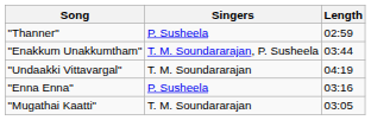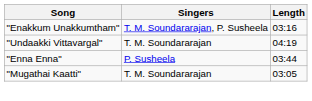 <table class="wikitable" style="font-size:95%;">
 <tr>
 <th>Song</th>
 <th>Singers</th>
 <th>Length</th>
 </tr>
 <tr>
-<td>"Thanner"</td>
-<td><a href='#'>P. Susheela</a></td>
-<td>02:59</td>
-</tr>
-<tr>
 <td>"Enakkum Unakkumtham"</td>
 <td><a href='#'>T. M. Soundararajan</a>, P. Susheela</td>
-<td>03:44</td>
+<td>03:16</td>
 </tr>
 <tr>
 <td>"Undaakki Vittavargal"</td>
 <td>T. M. Soundararajan</td>
 <td>04:19</td>
 </tr>
 <tr>
 <td>"Enna Enna"</td>
 <td><a href='#'>P. Susheela</a></td>
-<td>03:16</td>
+<td>03:44</td>
 </tr>
 <tr>
 <td>"Mugathai Kaatti"</td>
 <td>T. M. Soundararajan</td>
 <td>03:05</td>
 </tr>
 </table>
